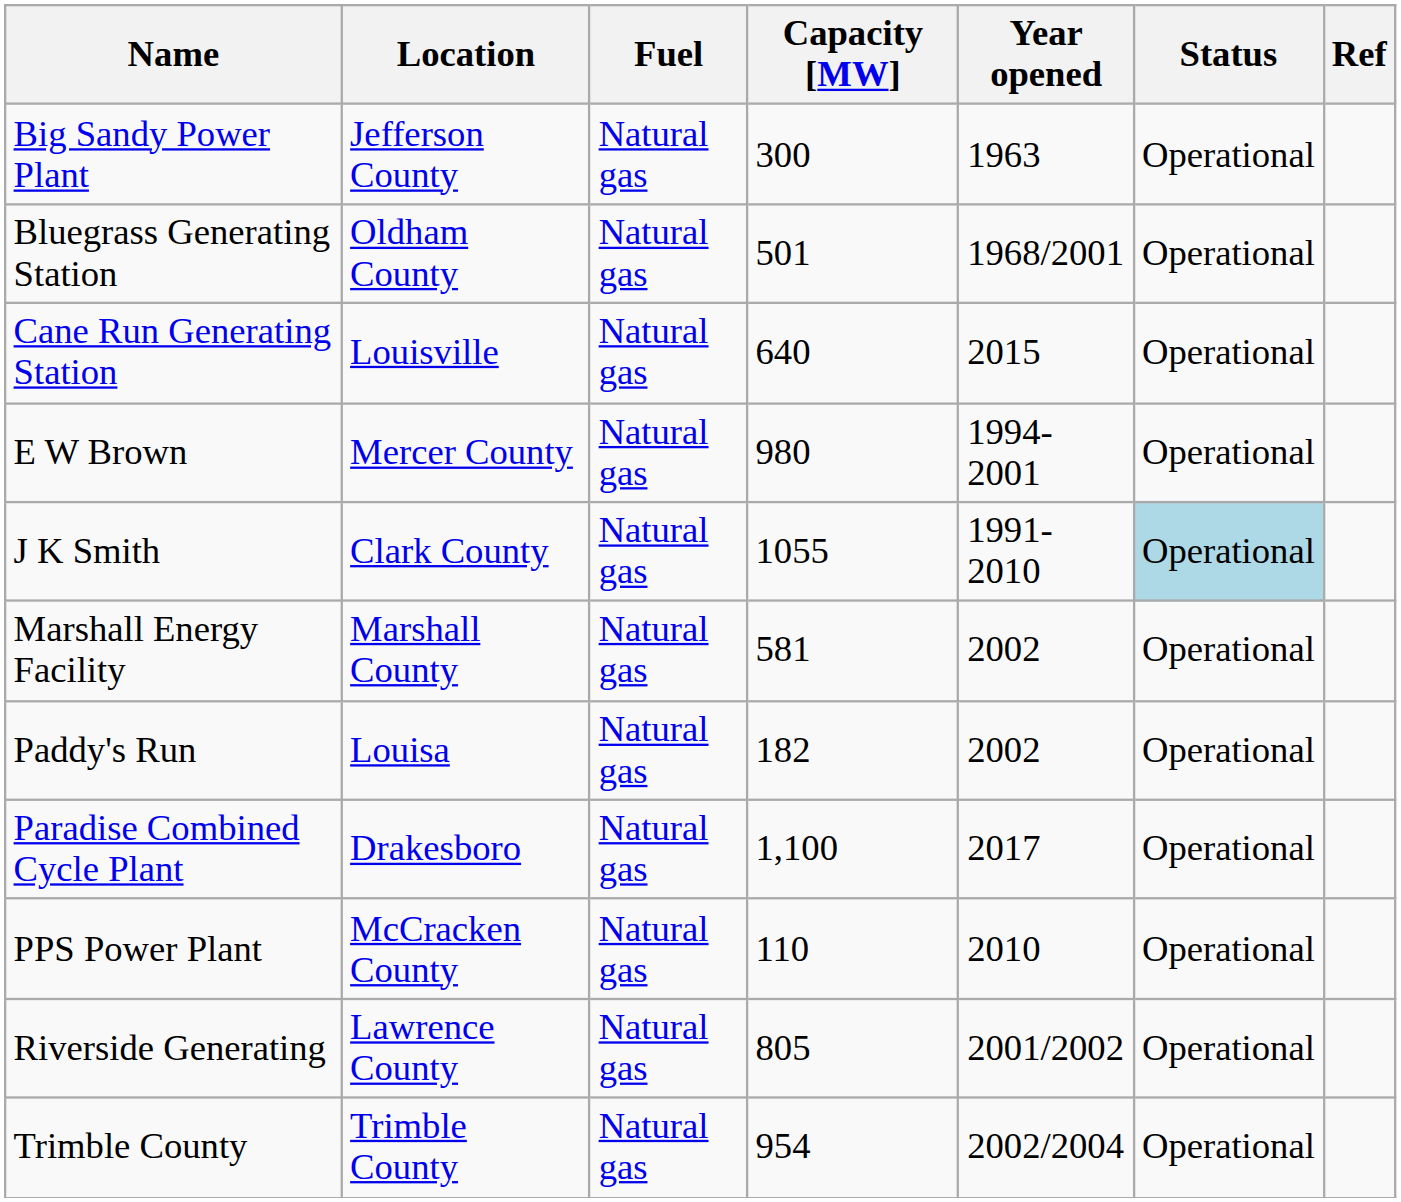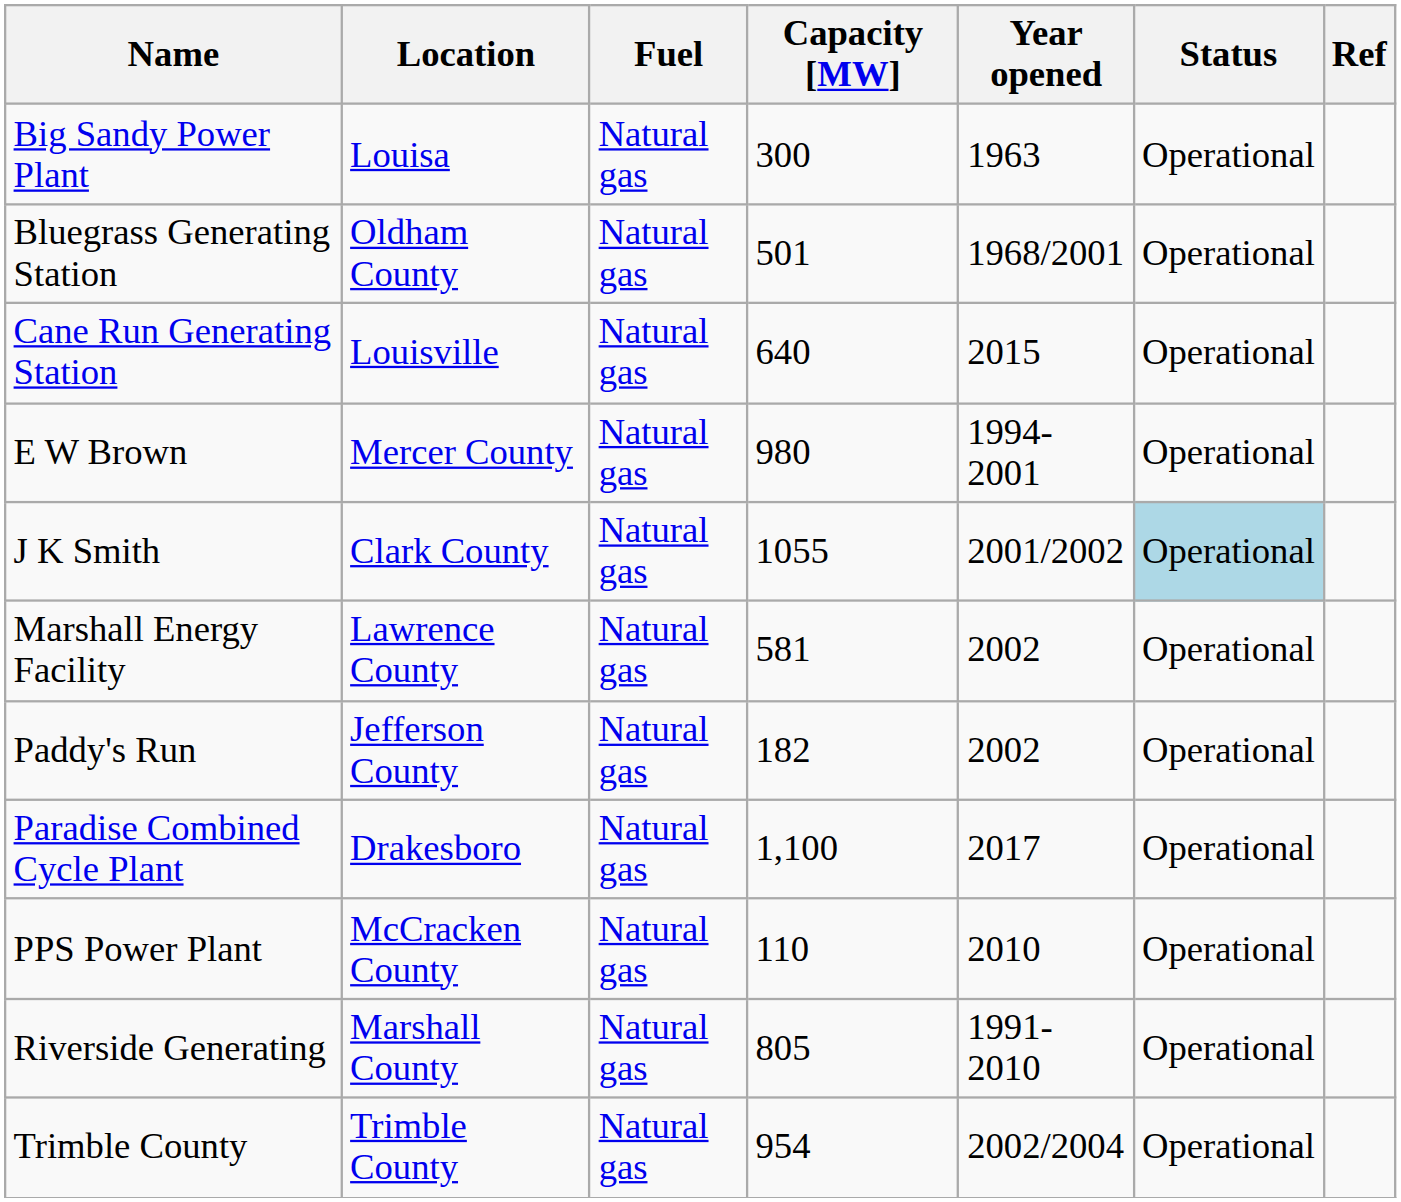 <table class="wikitable sortable">
 <tr>
 <th>Name</th>
 <th>Location</th>
 <th>Fuel</th>
 <th>Capacity &#91;<a href='#'>MW</a>&#93;</th>
 <th>Year<br>opened</th>
 <th>Status</th>
 <th>Ref</th>
 </tr>
 <tr>
 <td><a href='#'>Big Sandy Power Plant</a></td>
-<td><a href='#'>Jefferson County</a></td>
+<td><a href='#'>Louisa</a></td>
 <td><a href='#'>Natural gas</a></td>
 <td>300</td>
 <td>1963</td>
 <td>Operational</td>
 <td></td>
 </tr>
 <tr>
 <td>Bluegrass Generating Station</td>
 <td><a href='#'>Oldham County</a></td>
 <td><a href='#'>Natural gas</a></td>
 <td>501</td>
 <td>1968/2001</td>
 <td>Operational</td>
 <td></td>
 </tr>
 <tr>
 <td><a href='#'>Cane Run Generating Station</a></td>
 <td><a href='#'>Louisville</a></td>
 <td><a href='#'>Natural gas</a></td>
 <td>640</td>
 <td>2015</td>
 <td>Operational</td>
 <td></td>
 </tr>
 <tr>
 <td>E W Brown</td>
 <td><a href='#'>Mercer County</a></td>
 <td><a href='#'>Natural gas</a></td>
 <td>980</td>
 <td>1994-2001</td>
 <td>Operational</td>
 <td></td>
 </tr>
 <tr>
 <td>J K Smith</td>
 <td><a href='#'>Clark County</a></td>
 <td><a href='#'>Natural gas</a></td>
 <td>1055</td>
-<td>1991-2010</td>
+<td>2001/2002</td>
 <td style="background: lightblue;">Operational</td>
 <td></td>
 </tr>
 <tr>
 <td>Marshall Energy Facility</td>
-<td><a href='#'>Marshall County</a></td>
+<td><a href='#'>Lawrence County</a></td>
 <td><a href='#'>Natural gas</a></td>
 <td>581</td>
 <td>2002</td>
 <td>Operational</td>
 <td></td>
 </tr>
 <tr>
 <td>Paddy's Run</td>
-<td><a href='#'>Louisa</a></td>
+<td><a href='#'>Jefferson County</a></td>
 <td><a href='#'>Natural gas</a></td>
 <td>182</td>
 <td>2002</td>
 <td>Operational</td>
 <td></td>
 </tr>
 <tr>
 <td><a href='#'>Paradise Combined Cycle Plant</a></td>
 <td><a href='#'>Drakesboro</a></td>
 <td><a href='#'>Natural gas</a></td>
 <td>1,100</td>
 <td>2017</td>
 <td>Operational</td>
 <td></td>
 </tr>
 <tr>
 <td>PPS Power Plant</td>
 <td><a href='#'>McCracken County</a></td>
 <td><a href='#'>Natural gas</a></td>
 <td>110</td>
 <td>2010</td>
 <td>Operational</td>
 <td></td>
 </tr>
 <tr>
 <td>Riverside Generating</td>
-<td><a href='#'>Lawrence County</a></td>
+<td><a href='#'>Marshall County</a></td>
 <td><a href='#'>Natural gas</a></td>
 <td>805</td>
-<td>2001/2002</td>
+<td>1991-2010</td>
 <td>Operational</td>
 <td></td>
 </tr>
 <tr>
 <td>Trimble County</td>
 <td><a href='#'>Trimble County</a></td>
 <td><a href='#'>Natural gas</a></td>
 <td>954</td>
 <td>2002/2004</td>
 <td>Operational</td>
 <td></td>
 </tr>
 <tr>
 </tr>
 </table>
